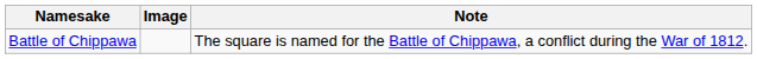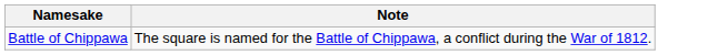 <table class="wikitable">
 <tr>
 <th>Namesake</th>
-<th>Image</th>
 <th>Note</th>
 </tr>
 <tr>
 <td><a href='#'>Battle of Chippawa</a></td>
-<td></td>
 <td>The square is named for the <a href='#'>Battle of Chippawa</a>, a conflict during the <a href='#'>War of 1812</a>.</td>
 </tr>
 </table>
